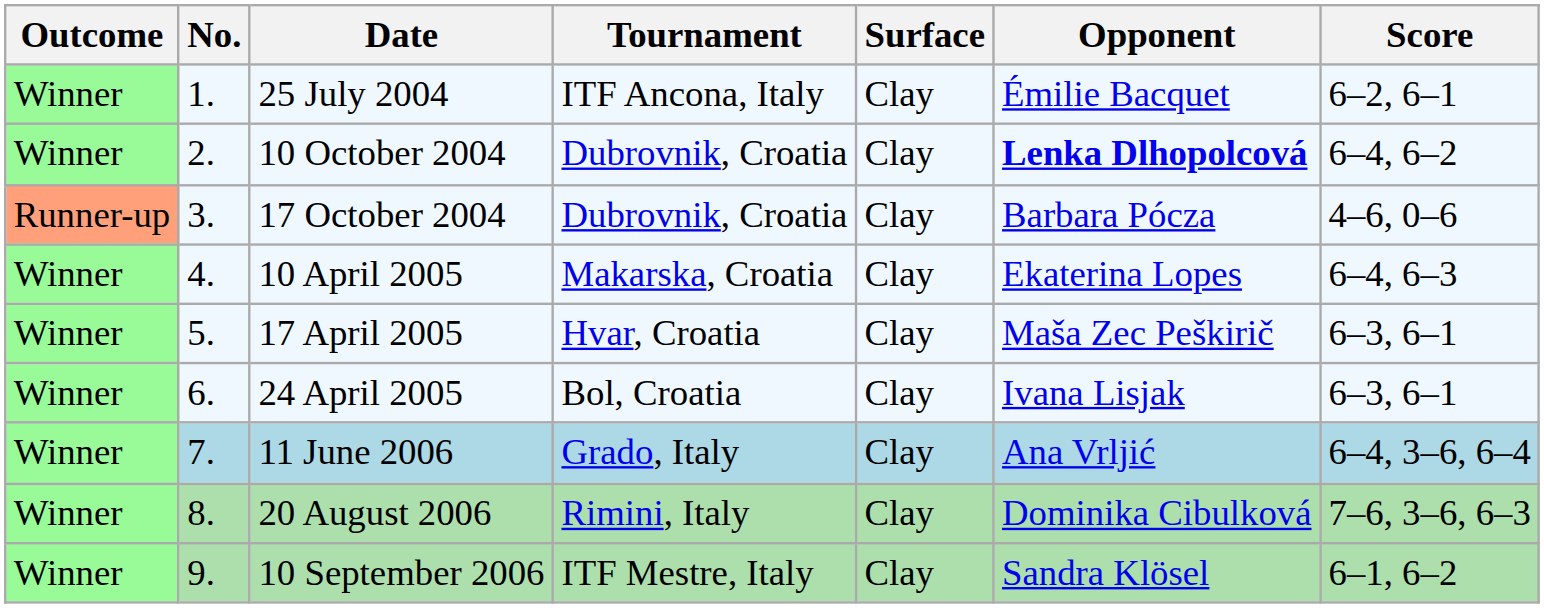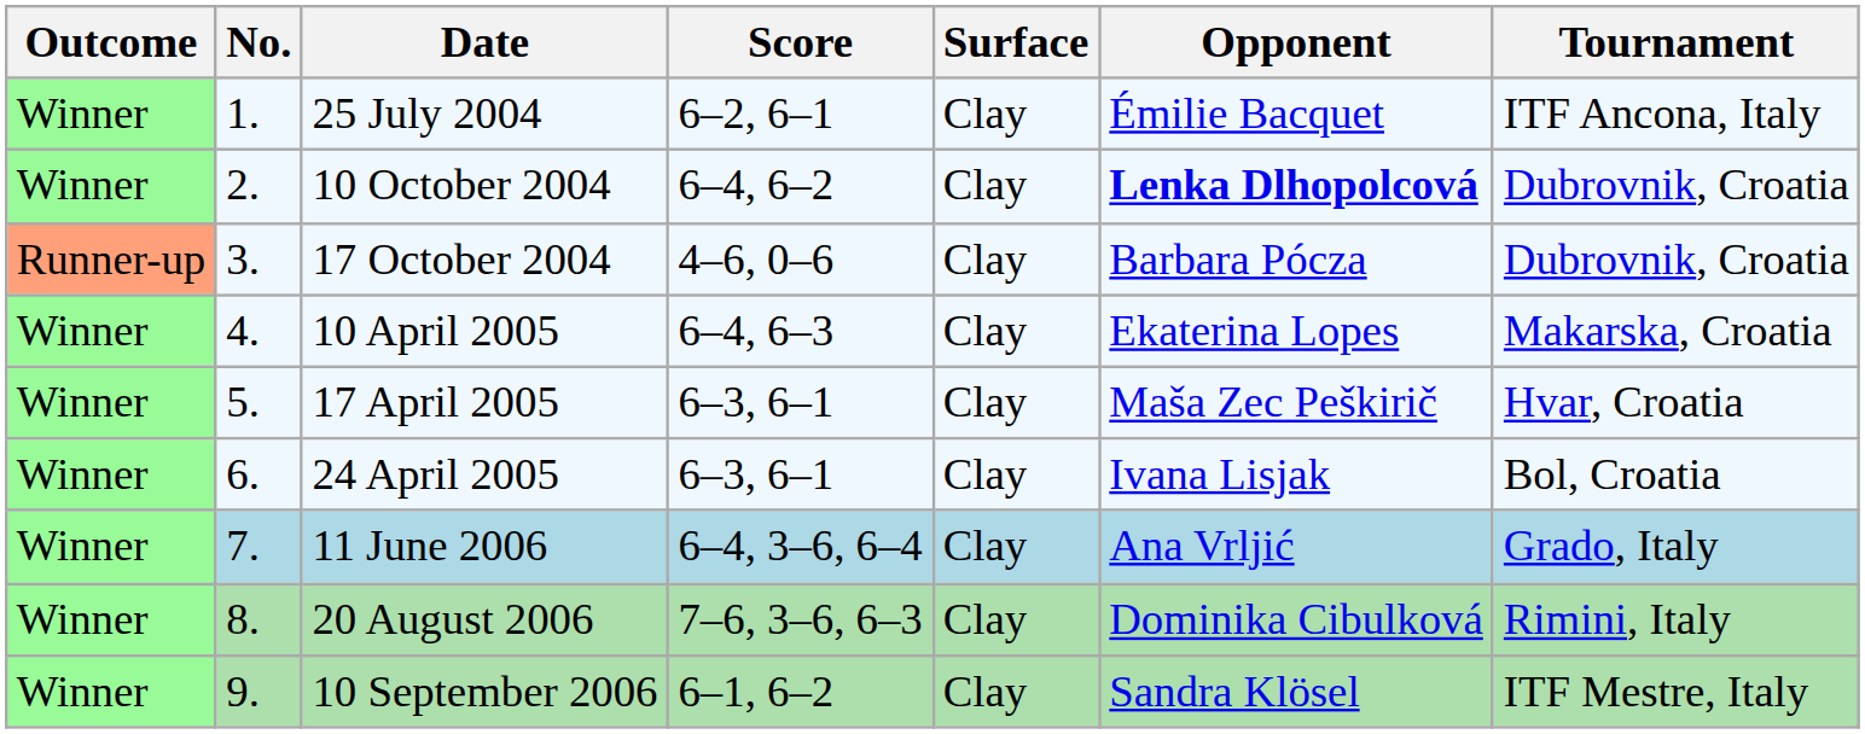 <table class="sortable wikitable" style=font-size:97%>
 <tr>
 <th>Outcome</th>
 <th>No.</th>
 <th>Date</th>
-<th>Tournament</th>
+<th class="unsortable">Score</th>
 <th>Surface</th>
 <th>Opponent</th>
-<th class="unsortable">Score</th>
+<th>Tournament</th>
 </tr>
 <tr style="background:#f0f8ff;">
 <td style="background:#98fb98;">Winner</td>
 <td>1.</td>
 <td>25 July 2004</td>
-<td>ITF Ancona, Italy</td>
+<td>6–2, 6–1</td>
 <td>Clay</td>
 <td> <a href='#'>Émilie Bacquet</a></td>
-<td>6–2, 6–1</td>
+<td>ITF Ancona, Italy</td>
 </tr>
 <tr style="background:#f0f8ff;">
 <td style="background:#98fb98;">Winner</td>
 <td>2.</td>
 <td>10 October 2004</td>
-<td><a href='#'>Dubrovnik</a>, Croatia</td>
+<td>6–4, 6–2</td>
 <td>Clay</td>
 <td><strong> <a href='#'>Lenka Dlhopolcová</a></strong></td>
-<td>6–4, 6–2</td>
+<td><a href='#'>Dubrovnik</a>, Croatia</td>
 </tr>
 <tr style="background:#f0f8ff;">
 <td style="background:#ffa07a;">Runner-up</td>
 <td>3.</td>
 <td>17 October 2004</td>
-<td><a href='#'>Dubrovnik</a>, Croatia</td>
+<td>4–6, 0–6</td>
 <td>Clay</td>
 <td> <a href='#'>Barbara Pócza</a></td>
-<td>4–6, 0–6</td>
+<td><a href='#'>Dubrovnik</a>, Croatia</td>
 </tr>
 <tr style="background:#f0f8ff;">
 <td style="background:#98fb98;">Winner</td>
 <td>4.</td>
 <td>10 April 2005</td>
-<td><a href='#'>Makarska</a>, Croatia</td>
+<td>6–4, 6–3</td>
 <td>Clay</td>
 <td> <a href='#'>Ekaterina Lopes</a></td>
-<td>6–4, 6–3</td>
+<td><a href='#'>Makarska</a>, Croatia</td>
 </tr>
 <tr style="background:#f0f8ff;">
 <td style="background:#98fb98;">Winner</td>
 <td>5.</td>
 <td>17 April 2005</td>
-<td><a href='#'>Hvar</a>, Croatia</td>
+<td>6–3, 6–1</td>
 <td>Clay</td>
 <td> <a href='#'>Maša Zec Peškirič</a></td>
-<td>6–3, 6–1</td>
+<td><a href='#'>Hvar</a>, Croatia</td>
 </tr>
 <tr style="background:#f0f8ff;">
 <td style="background:#98fb98;">Winner</td>
 <td>6.</td>
 <td>24 April 2005</td>
-<td>Bol, Croatia</td>
+<td>6–3, 6–1</td>
 <td>Clay</td>
 <td> <a href='#'>Ivana Lisjak</a></td>
-<td>6–3, 6–1</td>
+<td>Bol, Croatia</td>
 </tr>
 <tr bgcolor=lightblue>
 <td style="background:#98fb98;">Winner</td>
 <td>7.</td>
 <td>11 June 2006</td>
-<td><a href='#'>Grado</a>, Italy</td>
+<td>6–4, 3–6, 6–4</td>
 <td>Clay</td>
 <td> <a href='#'>Ana Vrljić</a></td>
-<td>6–4, 3–6, 6–4</td>
+<td><a href='#'>Grado</a>, Italy</td>
 </tr>
 <tr bgcolor=#ADDFAD>
 <td style="background:#98fb98;">Winner</td>
 <td>8.</td>
 <td>20 August 2006</td>
-<td><a href='#'>Rimini</a>, Italy</td>
+<td>7–6, 3–6, 6–3</td>
 <td>Clay</td>
 <td> <a href='#'>Dominika Cibulková</a></td>
-<td>7–6, 3–6, 6–3</td>
+<td><a href='#'>Rimini</a>, Italy</td>
 </tr>
 <tr bgcolor=#ADDFAD>
 <td style="background:#98fb98;">Winner</td>
 <td>9.</td>
 <td>10 September 2006</td>
-<td>ITF Mestre, Italy</td>
+<td>6–1, 6–2</td>
 <td>Clay</td>
 <td> <a href='#'>Sandra Klösel</a></td>
-<td>6–1, 6–2</td>
+<td>ITF Mestre, Italy</td>
 </tr>
 </table>
